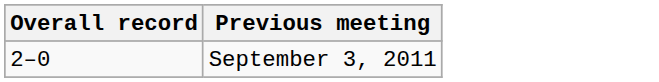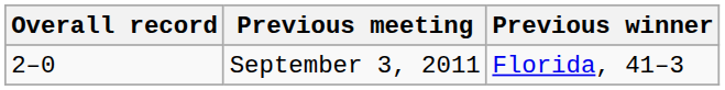 <table class="wikitable">
 <tr>
 <th>Overall record</th>
 <th>Previous meeting</th>
+<th>Previous winner</th>
 </tr>
 <tr>
 <td>2–0</td>
 <td>September 3, 2011</td>
+<td><a href='#'>Florida</a>, 41–3</td>
 </tr>
 </table>
